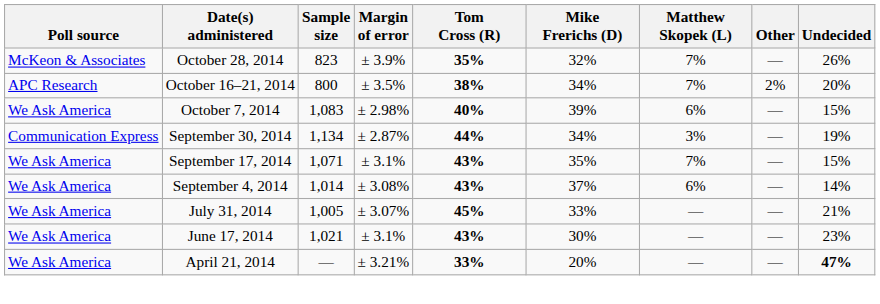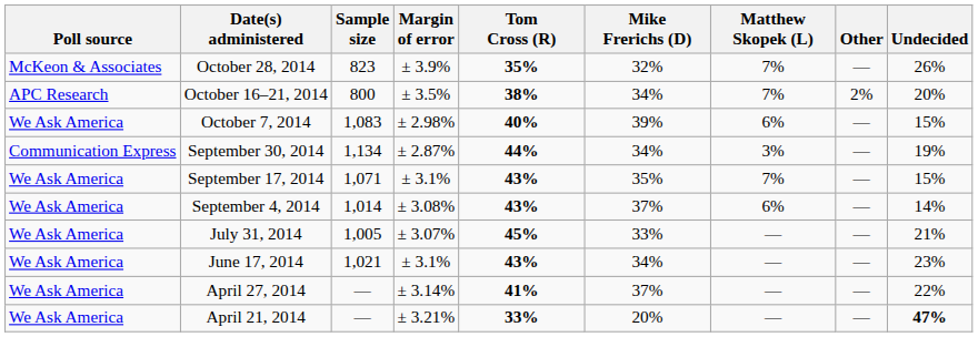 <table class="wikitable" style="font-size:90%;text-align:center;">
 <tr valign=bottom>
 <th>Poll source</th>
 <th>Date(s)<br>administered</th>
 <th>Sample<br>size</th>
 <th>Margin<br>of error</th>
 <th style="width:100px;">Tom<br>Cross (R)</th>
 <th style="width:100px;">Mike<br>Frerichs (D)</th>
 <th style="width:100px;">Matthew<br>Skopek (L)</th>
 <th>Other</th>
 <th>Undecided</th>
 </tr>
 <tr>
 <td style="text-align:left;"><a href='#'>McKeon & Associates</a></td>
 <td align=center>October 28, 2014</td>
 <td align=center>823</td>
 <td align=center>± 3.9%</td>
 <td><strong>35%</strong></td>
 <td align=center>32%</td>
 <td align=center>7%</td>
 <td align=center>—</td>
 <td align=center>26%</td>
 </tr>
 <tr>
 <td style="text-align:left;"><a href='#'>APC Research</a></td>
 <td align=center>October 16–21, 2014</td>
 <td align=center>800</td>
 <td align=center>± 3.5%</td>
 <td><strong>38%</strong></td>
 <td align=center>34%</td>
 <td align=center>7%</td>
 <td align=center>2%</td>
 <td align=center>20%</td>
 </tr>
 <tr>
 <td style="text-align:left;"><a href='#'>We Ask America</a></td>
 <td align=center>October 7, 2014</td>
 <td align=center>1,083</td>
 <td align=center>± 2.98%</td>
 <td><strong>40%</strong></td>
 <td align=center>39%</td>
 <td align=center>6%</td>
 <td align=center>—</td>
 <td align=center>15%</td>
 </tr>
 <tr>
 <td style="text-align:left;"><a href='#'>Communication Express</a></td>
 <td align=center>September 30, 2014</td>
 <td align=center>1,134</td>
 <td align=center>± 2.87%</td>
 <td><strong>44%</strong></td>
 <td align=center>34%</td>
 <td align=center>3%</td>
 <td align=center>—</td>
 <td align=center>19%</td>
 </tr>
 <tr>
 <td style="text-align:left;"><a href='#'>We Ask America</a></td>
 <td align=center>September 17, 2014</td>
 <td align=center>1,071</td>
 <td align=center>± 3.1%</td>
 <td><strong>43%</strong></td>
 <td align=center>35%</td>
 <td align=center>7%</td>
 <td align=center>—</td>
 <td align=center>15%</td>
 </tr>
 <tr>
 <td style="text-align:left;"><a href='#'>We Ask America</a></td>
 <td align=center>September 4, 2014</td>
 <td align=center>1,014</td>
 <td align=center>± 3.08%</td>
 <td><strong>43%</strong></td>
 <td align=center>37%</td>
 <td align=center>6%</td>
 <td align=center>—</td>
 <td align=center>14%</td>
 </tr>
 <tr>
 <td style="text-align:left;"><a href='#'>We Ask America</a></td>
 <td align=center>July 31, 2014</td>
 <td align=center>1,005</td>
 <td align=center>± 3.07%</td>
 <td><strong>45%</strong></td>
 <td align=center>33%</td>
 <td align=center>—</td>
 <td align=center>—</td>
 <td align=center>21%</td>
 </tr>
 <tr>
 <td style="text-align:left;"><a href='#'>We Ask America</a></td>
 <td align=center>June 17, 2014</td>
 <td align=center>1,021</td>
 <td align=center>± 3.1%</td>
 <td><strong>43%</strong></td>
-<td align=center>30%</td>
+<td align=center>34%</td>
 <td align=center>—</td>
 <td align=center>—</td>
 <td align=center>23%</td>
+</tr>
+<tr>
+<td style="text-align:left;"><a href='#'>We Ask America</a></td>
+<td align=center>April 27, 2014</td>
+<td align=center>—</td>
+<td align=center>± 3.14%</td>
+<td><strong>41%</strong></td>
+<td align=center>37%</td>
+<td align=center>—</td>
+<td align=center>—</td>
+<td align=center>22%</td>
 </tr>
 <tr>
 <td style="text-align:left;"><a href='#'>We Ask America</a></td>
 <td align=center>April 21, 2014</td>
 <td align=center>—</td>
 <td align=center>± 3.21%</td>
 <td><strong>33%</strong></td>
 <td align=center>20%</td>
 <td align=center>—</td>
 <td align=center>—</td>
 <td><strong>47%</strong></td>
 </tr>
 </table>
